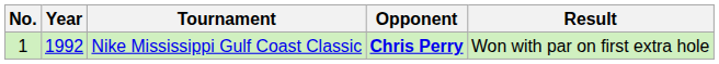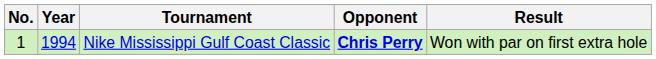 <table class="wikitable" style="font-size:95%;">
 <tr>
 <th>No.</th>
 <th>Year</th>
 <th>Tournament</th>
 <th>Opponent</th>
 <th>Result</th>
 </tr>
 <tr style="background:#D0F0C0;">
 <td align=center>1</td>
-<td><a href='#'>1992</a></td>
+<td><a href='#'>1994</a></td>
 <td><a href='#'>Nike Mississippi Gulf Coast Classic</a></td>
 <td><strong> <a href='#'>Chris Perry</a></strong></td>
 <td>Won with par on first extra hole</td>
 </tr>
 </table>
